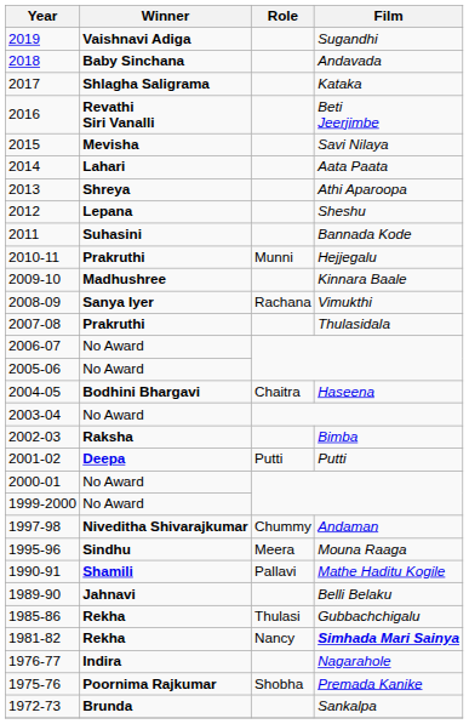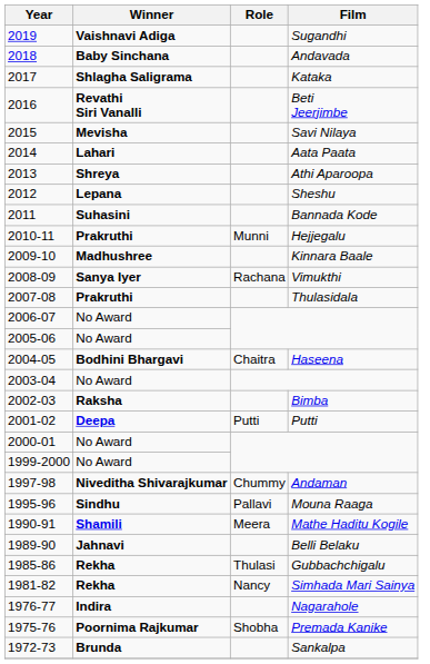 <table class="wikitable sortable">
 <tr>
 <th>Year</th>
 <th>Winner</th>
 <th>Role</th>
 <th>Film</th>
 </tr>
 <tr>
 <td><a href='#'>2019</a></td>
 <td><strong>Vaishnavi Adiga</strong></td>
 <td></td>
 <td><em>Sugandhi</em></td>
 </tr>
 <tr>
 <td><a href='#'>2018</a></td>
 <td><strong>Baby Sinchana</strong></td>
 <td></td>
 <td><em>Andavada</em></td>
 </tr>
 <tr>
 <td>2017</td>
 <td><strong>Shlagha Saligrama</strong></td>
 <td></td>
 <td><em>Kataka</em></td>
 </tr>
 <tr>
 <td>2016</td>
 <td><strong>Revathi</strong> <br> <strong>Siri Vanalli</strong></td>
 <td></td>
 <td><em>Beti</em> <br>  <em><a href='#'>Jeerjimbe</a></em></td>
 </tr>
 <tr>
 <td>2015</td>
 <td><strong>Mevisha</strong> </td>
 <td></td>
 <td><em>Savi Nilaya</em></td>
 </tr>
 <tr>
 <td>2014</td>
 <td><strong>Lahari</strong></td>
 <td></td>
 <td><em>Aata Paata</em></td>
 </tr>
 <tr>
 <td>2013</td>
 <td><strong>Shreya</strong></td>
 <td></td>
 <td><em>Athi Aparoopa</em></td>
 </tr>
 <tr>
 <td>2012</td>
 <td><strong>Lepana</strong> </td>
 <td></td>
 <td><em>Sheshu</em></td>
 </tr>
 <tr>
 <td>2011</td>
 <td><strong>Suhasini</strong> </td>
 <td></td>
 <td><em>Bannada Kode</em></td>
 </tr>
 <tr>
 <td>2010-11</td>
 <td><strong>Prakruthi</strong> </td>
 <td>Munni</td>
 <td><em>Hejjegalu</em></td>
 </tr>
 <tr>
 <td>2009-10</td>
 <td><strong>Madhushree</strong> </td>
 <td></td>
 <td><em>Kinnara Baale</em></td>
 </tr>
 <tr>
 <td>2008-09</td>
 <td><strong>Sanya Iyer</strong> </td>
 <td>Rachana</td>
 <td><em>Vimukthi</em></td>
 </tr>
 <tr>
 <td>2007-08</td>
 <td><strong>Prakruthi</strong></td>
 <td></td>
 <td><em>Thulasidala</em></td>
 </tr>
 <tr>
 <td>2006-07</td>
 <td>No Award </td>
 </tr>
 <tr>
 <td>2005-06</td>
 <td>No Award </td>
 </tr>
 <tr>
 <td>2004-05</td>
 <td><strong>Bodhini Bhargavi</strong>  </td>
 <td>Chaitra</td>
 <td><em><a href='#'>Haseena</a></em></td>
 </tr>
 <tr>
 <td>2003-04</td>
 <td>No Award </td>
 </tr>
 <tr>
 <td>2002-03</td>
 <td><strong>Raksha</strong> </td>
 <td></td>
 <td><em><a href='#'>Bimba</a></em></td>
 </tr>
 <tr>
 <td>2001-02</td>
 <td><strong><a href='#'>Deepa</a></strong> </td>
 <td>Putti</td>
 <td><em>Putti</em></td>
 </tr>
 <tr>
 <td>2000-01</td>
 <td>No Award </td>
 </tr>
 <tr>
 <td>1999-2000</td>
 <td>No Award </td>
 </tr>
 <tr>
 <td>1997-98</td>
 <td><strong>Niveditha Shivarajkumar</strong></td>
 <td>Chummy</td>
 <td><em><a href='#'>Andaman</a></em></td>
 </tr>
 <tr>
 <td>1995-96</td>
 <td><strong>Sindhu</strong></td>
-<td>Meera</td>
+<td>Pallavi</td>
 <td><em>Mouna Raaga</em></td>
 </tr>
 <tr>
 <td>1990-91</td>
 <td><strong><a href='#'>Shamili</a></strong></td>
-<td>Pallavi</td>
+<td>Meera</td>
 <td><em><a href='#'>Mathe Haditu Kogile</a></em></td>
 </tr>
 <tr>
 <td>1989-90</td>
 <td><strong>Jahnavi</strong></td>
 <td></td>
 <td><em>Belli Belaku</em></td>
 </tr>
 <tr>
 <td>1985-86</td>
 <td><strong>Rekha</strong></td>
 <td>Thulasi</td>
 <td><em>Gubbachchigalu</em></td>
 </tr>
 <tr>
 <td>1981-82</td>
 <td><strong>Rekha</strong></td>
 <td>Nancy</td>
-<td><strong><em><a href='#'>Simhada Mari Sainya</a></em></strong></td>
+<td><em><a href='#'>Simhada Mari Sainya</a></em></td>
 </tr>
 <tr>
 <td>1976-77</td>
 <td><strong>Indira</strong></td>
 <td></td>
 <td><em><a href='#'>Nagarahole</a></em></td>
 </tr>
 <tr>
 <td>1975-76</td>
 <td><strong>Poornima Rajkumar</strong></td>
 <td>Shobha</td>
 <td><em><a href='#'>Premada Kanike</a></em></td>
 </tr>
 <tr>
 <td>1972-73</td>
 <td><strong>Brunda</strong></td>
 <td></td>
 <td><em>Sankalpa</em></td>
 </tr>
 <tr>
 </tr>
 </table>
